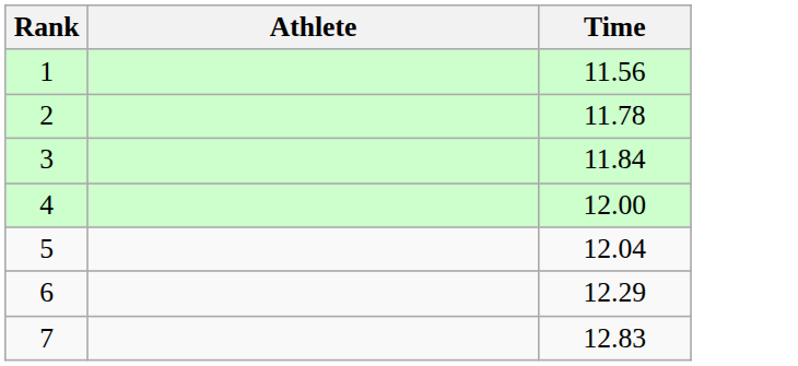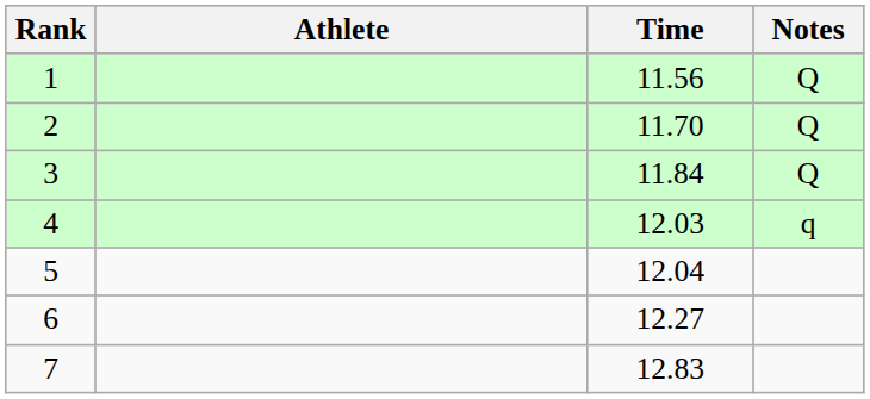 <table class="wikitable" style="text-align:center">
 <tr>
 <th width=40>Rank</th>
 <th width=250>Athlete</th>
 <th width=80>Time</th>
+<th width=50>Notes</th>
 </tr>
 <tr bgcolor=ccffcc>
 <td>1</td>
 <td align=left></td>
 <td>11.56</td>
+<td>Q</td>
 </tr>
 <tr bgcolor=ccffcc>
 <td>2</td>
 <td align=left></td>
-<td>11.78</td>
+<td>11.70</td>
+<td>Q</td>
 </tr>
 <tr bgcolor=ccffcc>
 <td>3</td>
 <td align=left></td>
 <td>11.84</td>
+<td>Q</td>
 </tr>
 <tr bgcolor=ccffcc>
 <td>4</td>
 <td align=left></td>
-<td>12.00</td>
+<td>12.03</td>
+<td>q</td>
 </tr>
 <tr>
 <td>5</td>
 <td align=left></td>
 <td>12.04</td>
+<td></td>
 </tr>
 <tr>
 <td>6</td>
 <td align=left></td>
-<td>12.29</td>
+<td>12.27</td>
+<td></td>
 </tr>
 <tr>
 <td>7</td>
 <td align=left></td>
 <td>12.83</td>
+<td></td>
 </tr>
 </table>
